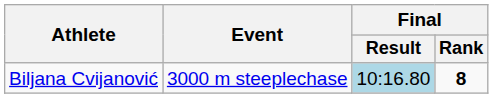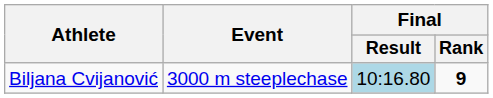 <table class="wikitable" style="font-size:90%">
 <tr>
 <th rowspan="2">Athlete</th>
 <th rowspan="2">Event</th>
 <th colspan="2">Final</th>
 </tr>
 <tr style="font-size:95%">
 <th>Result</th>
 <th>Rank</th>
 </tr>
 <tr align=center>
 <td><a href='#'>Biljana Cvijanović</a></td>
 <td align=left><a href='#'>3000 m steeplechase</a></td>
 <td style="background: lightblue;">10:16.80 <strong></strong></td>
-<td><strong>8</strong></td>
+<td><strong>9</strong></td>
 </tr>
 </table>
